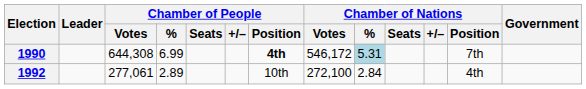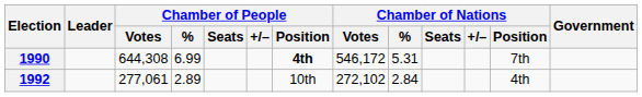 <table class="wikitable" style="text-align:center">
 <tr>
 <th rowspan="2">Election</th>
 <th rowspan="2">Leader</th>
 <th colspan="5"><a href='#'>Chamber of People</a></th>
 <th colspan="5"><a href='#'>Chamber of Nations</a></th>
 <th rowspan="2">Government</th>
 </tr>
 <tr>
 <th>Votes</th>
 <th>%</th>
 <th>Seats</th>
 <th>+/–</th>
 <th>Position</th>
 <th>Votes</th>
 <th>%</th>
 <th>Seats</th>
 <th>+/–</th>
 <th>Position</th>
 </tr>
 <tr>
 <th><a href='#'>1990</a></th>
 <td></td>
 <td>644,308</td>
 <td>6.99</td>
 <td></td>
 <td></td>
 <td><strong> 4th</strong></td>
 <td>546,172</td>
-<td style="background: lightblue;">5.31</td>
+<td>5.31</td>
 <td></td>
 <td></td>
 <td> 7th</td>
 <td></td>
 </tr>
 <tr>
 <th><a href='#'>1992</a></th>
 <td></td>
 <td>277,061</td>
 <td>2.89</td>
 <td></td>
 <td></td>
 <td> 10th</td>
-<td>272,100</td>
+<td>272,102</td>
 <td>2.84</td>
 <td></td>
 <td></td>
 <td> 4th</td>
 <td></td>
 </tr>
 </table>
